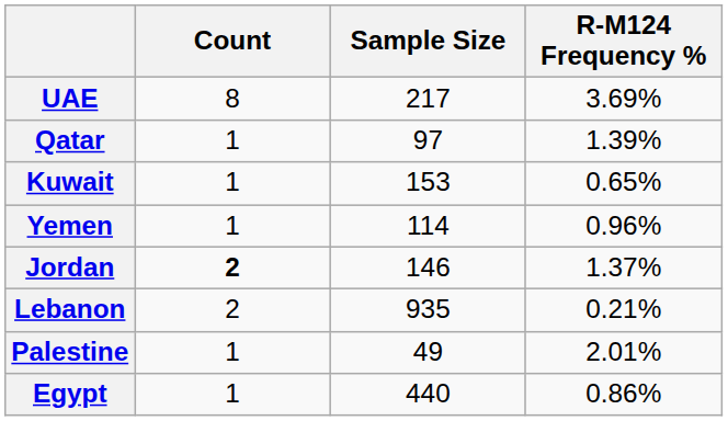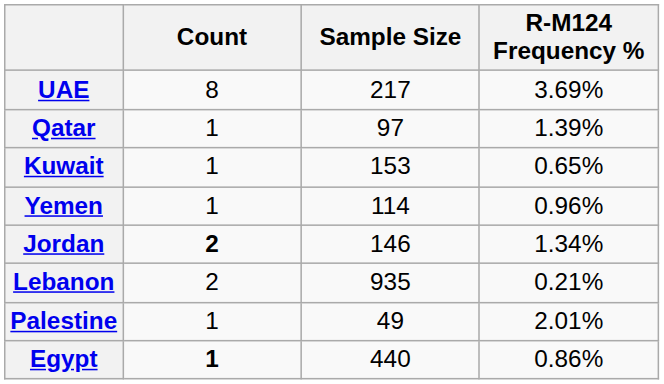 <table class="wikitable">
 <tr>
 <th></th>
 <th width=110px>Count</th>
 <th width=110px>Sample Size</th>
 <th width=110px>R-M124 Frequency %</th>
 </tr>
 <tr>
 <th><a href='#'>UAE</a></th>
 <td align=center>8</td>
 <td align=center>217</td>
 <td align=center>3.69%</td>
 </tr>
 <tr>
 <th><a href='#'>Qatar</a></th>
 <td align=center>1</td>
 <td align=center>97</td>
 <td align=center>1.39%</td>
 </tr>
 <tr>
 <th><a href='#'>Kuwait</a></th>
 <td align=center>1</td>
 <td align=center>153</td>
 <td align=center>0.65%</td>
 </tr>
 <tr>
 <th><a href='#'>Yemen</a></th>
 <td align=center>1</td>
 <td align=center>114</td>
 <td align=center>0.96%</td>
 </tr>
 <tr>
 <th><a href='#'>Jordan</a></th>
 <td align=center><strong>2</strong></td>
 <td align=center>146</td>
-<td align=center>1.37%</td>
+<td align=center>1.34%</td>
 </tr>
 <tr>
 <th><a href='#'>Lebanon</a></th>
 <td align=center>2</td>
 <td align=center>935</td>
 <td align=center>0.21%</td>
 </tr>
 <tr>
 <th><a href='#'>Palestine</a></th>
 <td align=center>1</td>
 <td align=center>49</td>
 <td align=center>2.01%</td>
 </tr>
 <tr>
 <th><a href='#'>Egypt</a></th>
-<td align=center>1</td>
+<td align=center><strong>1</strong></td>
 <td align=center>440</td>
 <td align=center>0.86%</td>
 </tr>
 </table>
